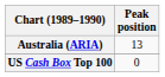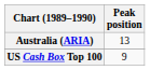 <table class="wikitable sortable plainrowheaders" style="text-align:center">
 <tr>
 <th>Chart (1989–1990)</th>
 <th>Peak<br>position</th>
 </tr>
 <tr>
 <th scope="row">Australia (<a href='#'>ARIA</a>)</th>
 <td>13</td>
 </tr>
 <tr>
 </tr>
 <tr>
 </tr>
 <tr>
 </tr>
 <tr>
 </tr>
 <tr>
 <th scope="row">US <em><a href='#'>Cash Box</a></em> Top 100<em></th>
-<td>0</td>
+<td>9</td>
 </tr>
 </table>
